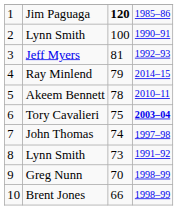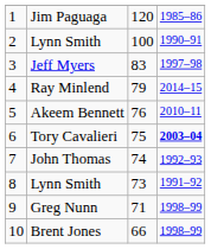 <table class="wikitable">
 <tr>
 </tr>
 <tr>
 <td>1</td>
 <td>Jim Paguaga</td>
-<td><strong>120</strong></td>
+<td>120</td>
 <td style="font-size:80%;"><a href='#'>1985–86</a></td>
 </tr>
 <tr>
 <td>2</td>
 <td>Lynn Smith</td>
 <td>100</td>
 <td style="font-size:80%;"><a href='#'>1990–91</a></td>
 </tr>
 <tr>
 <td>3</td>
 <td><a href='#'>Jeff Myers</a></td>
-<td>81</td>
-<td style="font-size:80%;"><a href='#'>1992–93</a></td>
+<td>83</td>
+<td style="font-size:80%;"><a href='#'>1997–98</a></td>
 </tr>
 <tr>
 <td>4</td>
 <td>Ray Minlend</td>
 <td>79</td>
 <td style="font-size:80%;"><a href='#'>2014–15</a></td>
 </tr>
 <tr>
 <td>5</td>
 <td>Akeem Bennett</td>
-<td>78</td>
+<td>76</td>
 <td style="font-size:80%;"><a href='#'>2010–11</a></td>
 </tr>
 <tr>
 <td>6</td>
 <td>Tory Cavalieri</td>
 <td>75</td>
 <td style="font-size:80%;"><strong><a href='#'>2003–04</a></strong></td>
 </tr>
 <tr>
 <td>7</td>
 <td>John Thomas</td>
 <td>74</td>
-<td style="font-size:80%;"><a href='#'>1997–98</a></td>
+<td style="font-size:80%;"><a href='#'>1992–93</a></td>
 </tr>
 <tr>
 <td>8</td>
 <td>Lynn Smith</td>
 <td>73</td>
 <td style="font-size:80%;"><a href='#'>1991–92</a></td>
 </tr>
 <tr>
 <td>9</td>
 <td>Greg Nunn</td>
-<td>70</td>
+<td>71</td>
 <td style="font-size:80%;"><a href='#'>1998–99</a></td>
 </tr>
 <tr>
 <td>10</td>
 <td>Brent Jones</td>
 <td>66</td>
 <td style="font-size:80%;"><a href='#'>1998–99</a></td>
 </tr>
 </table>
